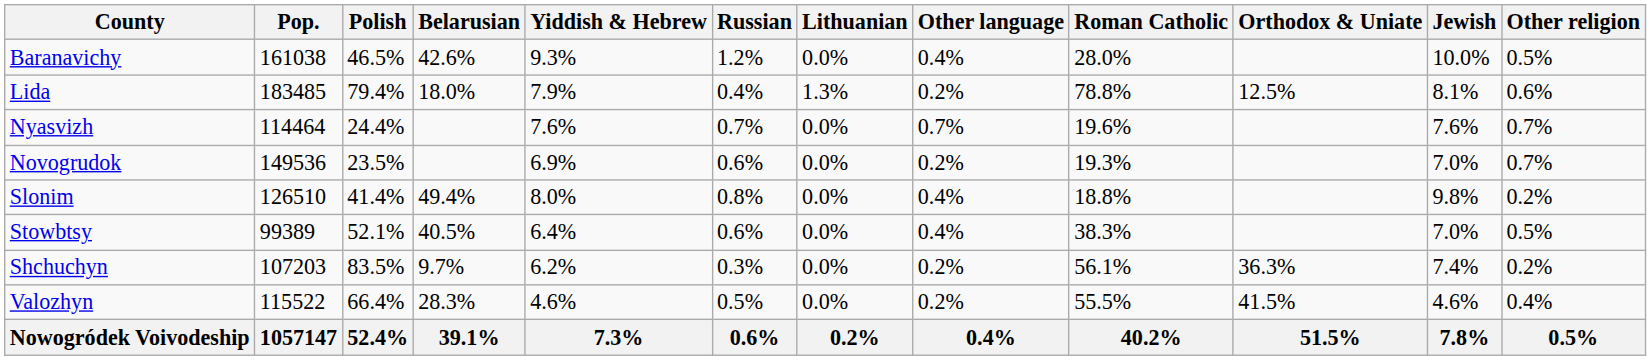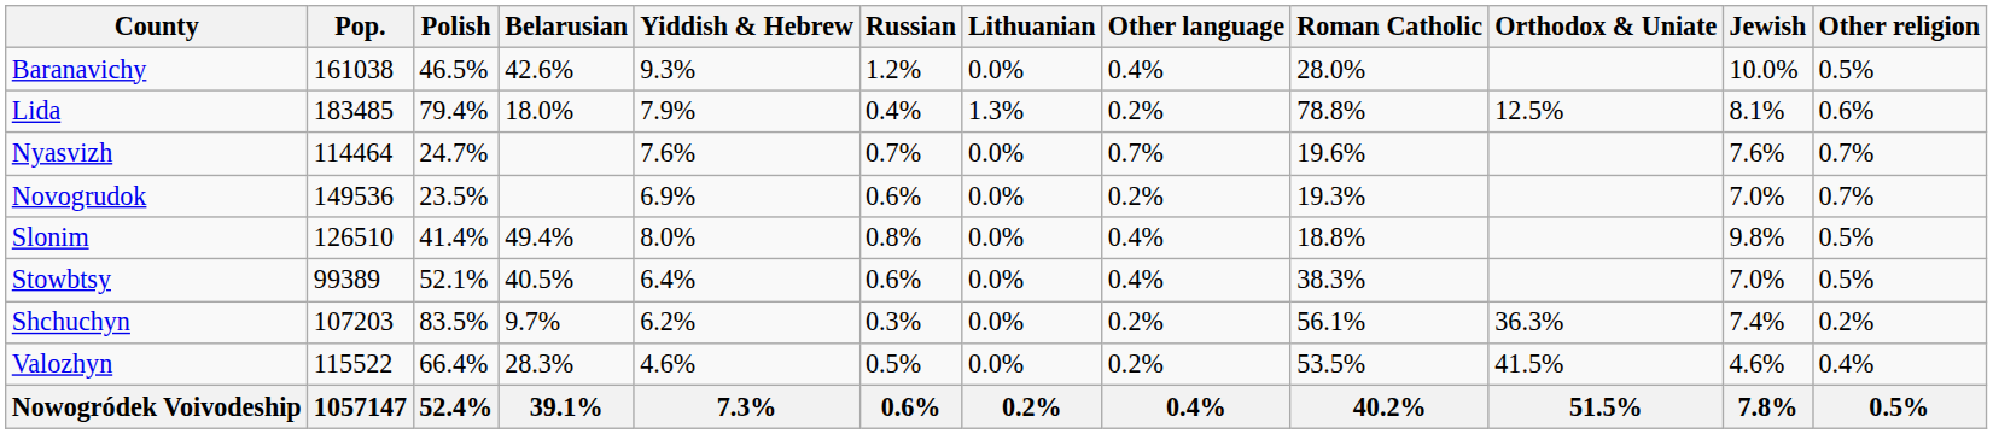 <table class="wikitable sortable mw-collapsible">
 <tr>
 <th>County</th>
 <th>Pop.</th>
 <th>Polish</th>
 <th>Belarusian</th>
 <th>Yiddish & Hebrew</th>
 <th>Russian</th>
 <th>Lithuanian</th>
 <th>Other language</th>
 <th>Roman Catholic</th>
 <th>Orthodox & Uniate</th>
 <th>Jewish</th>
 <th>Other religion</th>
 </tr>
 <tr>
 <td><a href='#'>Baranavichy</a></td>
 <td>161038</td>
 <td>46.5%</td>
 <td>42.6%</td>
 <td>9.3%</td>
 <td>1.2%</td>
 <td>0.0%</td>
 <td>0.4%</td>
 <td>28.0%</td>
 <td></td>
 <td>10.0%</td>
 <td>0.5%</td>
 </tr>
 <tr>
 <td><a href='#'>Lida</a></td>
 <td>183485</td>
 <td>79.4%</td>
 <td>18.0%</td>
 <td>7.9%</td>
 <td>0.4%</td>
 <td>1.3%</td>
 <td>0.2%</td>
 <td>78.8%</td>
 <td>12.5%</td>
 <td>8.1%</td>
 <td>0.6%</td>
 </tr>
 <tr>
 <td><a href='#'>Nyasvizh</a></td>
 <td>114464</td>
-<td>24.4%</td>
+<td>24.7%</td>
 <td></td>
 <td>7.6%</td>
 <td>0.7%</td>
 <td>0.0%</td>
 <td>0.7%</td>
 <td>19.6%</td>
 <td></td>
 <td>7.6%</td>
 <td>0.7%</td>
 </tr>
 <tr>
 <td><a href='#'>Novogrudok</a></td>
 <td>149536</td>
 <td>23.5%</td>
 <td></td>
 <td>6.9%</td>
 <td>0.6%</td>
 <td>0.0%</td>
 <td>0.2%</td>
 <td>19.3%</td>
 <td></td>
 <td>7.0%</td>
 <td>0.7%</td>
 </tr>
 <tr>
 <td><a href='#'>Slonim</a></td>
 <td>126510</td>
 <td>41.4%</td>
 <td>49.4%</td>
 <td>8.0%</td>
 <td>0.8%</td>
 <td>0.0%</td>
 <td>0.4%</td>
 <td>18.8%</td>
 <td></td>
 <td>9.8%</td>
-<td>0.2%</td>
+<td>0.5%</td>
 </tr>
 <tr>
 <td><a href='#'>Stowbtsy</a></td>
 <td>99389</td>
 <td>52.1%</td>
 <td>40.5%</td>
 <td>6.4%</td>
 <td>0.6%</td>
 <td>0.0%</td>
 <td>0.4%</td>
 <td>38.3%</td>
 <td></td>
 <td>7.0%</td>
 <td>0.5%</td>
 </tr>
 <tr>
 <td><a href='#'>Shchuchyn</a></td>
 <td>107203</td>
 <td>83.5%</td>
 <td>9.7%</td>
 <td>6.2%</td>
 <td>0.3%</td>
 <td>0.0%</td>
 <td>0.2%</td>
 <td>56.1%</td>
 <td>36.3%</td>
 <td>7.4%</td>
 <td>0.2%</td>
 </tr>
 <tr>
 <td><a href='#'>Valozhyn</a></td>
 <td>115522</td>
 <td>66.4%</td>
 <td>28.3%</td>
 <td>4.6%</td>
 <td>0.5%</td>
 <td>0.0%</td>
 <td>0.2%</td>
-<td>55.5%</td>
+<td>53.5%</td>
 <td>41.5%</td>
 <td>4.6%</td>
 <td>0.4%</td>
 </tr>
 <tr>
 <th><strong>Nowogródek Voivodeship</strong></th>
 <th><strong>1057147</strong></th>
 <th><strong>52.4%</strong></th>
 <th><strong>39.1%</strong></th>
 <th><strong>7.3%</strong></th>
 <th><strong>0.6%</strong></th>
 <th><strong>0.2%</strong></th>
 <th><strong>0.4%</strong></th>
 <th><strong>40.2%</strong></th>
 <th><strong>51.5%</strong></th>
 <th><strong>7.8%</strong></th>
 <th><strong>0.5%</strong></th>
 </tr>
 </table>
